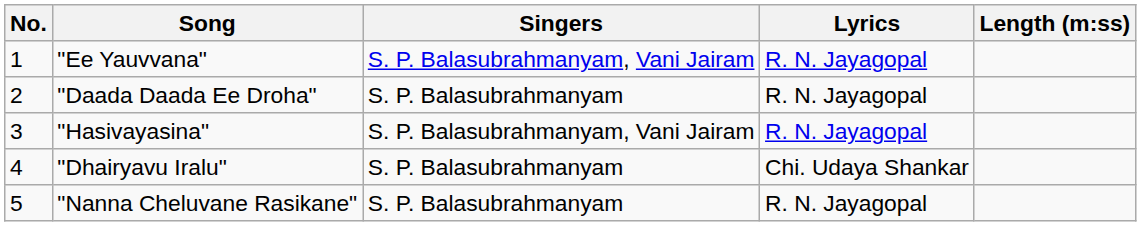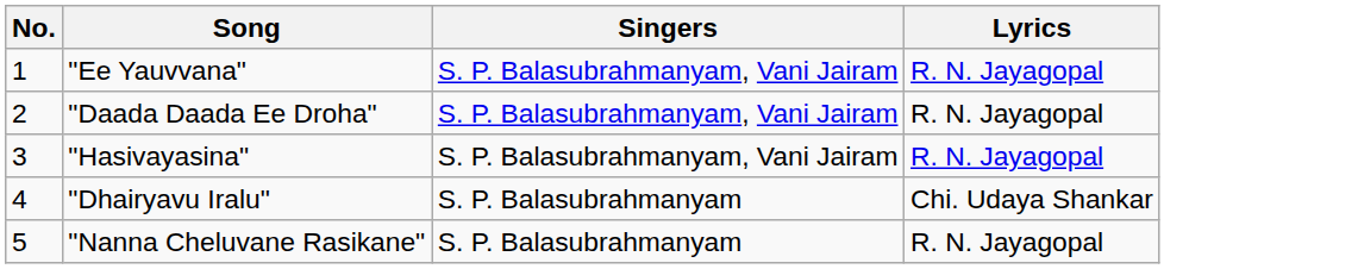 <table class="wikitable" style="font-size:95%;">
 <tr>
 <th>No.</th>
 <th>Song</th>
 <th>Singers</th>
 <th>Lyrics</th>
-<th>Length (m:ss)</th>
 </tr>
 <tr>
 <td>1</td>
 <td>"Ee Yauvvana"</td>
 <td><a href='#'>S. P. Balasubrahmanyam</a>, <a href='#'>Vani Jairam</a></td>
 <td><a href='#'>R. N. Jayagopal</a></td>
-<td></td>
 </tr>
 <tr>
 <td>2</td>
 <td>"Daada Daada Ee Droha"</td>
-<td>S. P. Balasubrahmanyam</td>
+<td><a href='#'>S. P. Balasubrahmanyam</a>, <a href='#'>Vani Jairam</a></td>
 <td>R. N. Jayagopal</td>
-<td></td>
 </tr>
 <tr>
 <td>3</td>
 <td>"Hasivayasina"</td>
 <td>S. P. Balasubrahmanyam, Vani Jairam</td>
 <td><a href='#'>R. N. Jayagopal</a></td>
-<td></td>
 </tr>
 <tr>
 <td>4</td>
 <td>"Dhairyavu Iralu"</td>
 <td>S. P. Balasubrahmanyam</td>
 <td>Chi. Udaya Shankar</td>
-<td></td>
 </tr>
 <tr>
 <td>5</td>
 <td>"Nanna Cheluvane Rasikane"</td>
 <td>S. P. Balasubrahmanyam</td>
 <td>R. N. Jayagopal</td>
-<td></td>
 </tr>
 </table>
